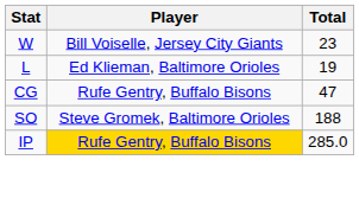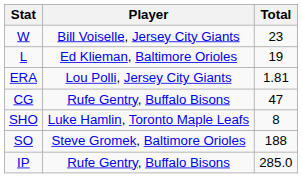 <table class="wikitable" width="40%" style="text-align:center;">
 <tr>
 <th width="5%">Stat</th>
 <th width="60%">Player</th>
 <th width="5%">Total</th>
 </tr>
 <tr>
 <td><a href='#'>W</a></td>
 <td><a href='#'>Bill Voiselle</a>, <a href='#'>Jersey City Giants</a></td>
 <td>23</td>
 </tr>
 <tr>
 <td><a href='#'>L</a></td>
 <td><a href='#'>Ed Klieman</a>, <a href='#'>Baltimore Orioles</a></td>
 <td>19</td>
 </tr>
 <tr>
+<td><a href='#'>ERA</a></td>
+<td><a href='#'>Lou Polli</a>, <a href='#'>Jersey City Giants</a></td>
+<td>1.81</td>
+</tr>
+<tr>
 <td><a href='#'>CG</a></td>
 <td><a href='#'>Rufe Gentry</a>, <a href='#'>Buffalo Bisons</a></td>
 <td>47</td>
+</tr>
+<tr>
+<td><a href='#'>SHO</a></td>
+<td><a href='#'>Luke Hamlin</a>, <a href='#'>Toronto Maple Leafs</a></td>
+<td>8</td>
 </tr>
 <tr>
 <td><a href='#'>SO</a></td>
 <td><a href='#'>Steve Gromek</a>, <a href='#'>Baltimore Orioles</a></td>
 <td>188</td>
 </tr>
 <tr>
 <td><a href='#'>IP</a></td>
-<td style="background: gold;"><a href='#'>Rufe Gentry</a>, <a href='#'>Buffalo Bisons</a></td>
+<td><a href='#'>Rufe Gentry</a>, <a href='#'>Buffalo Bisons</a></td>
 <td>285.0</td>
 </tr>
 </table>
